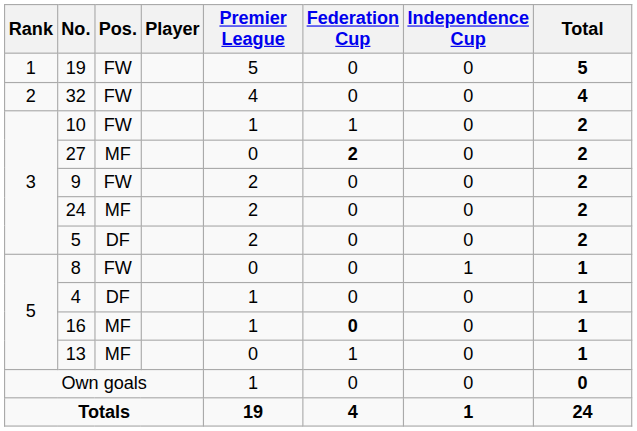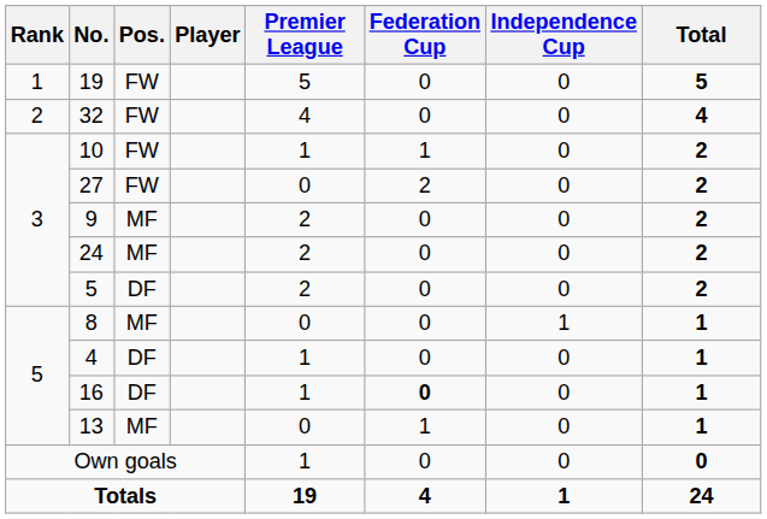 <table class="wikitable sortable alternance" style="text-align:center">
 <tr>
 <th>Rank</th>
 <th>No.</th>
 <th>Pos.</th>
 <th>Player</th>
 <th width="80"><a href='#'>Premier League</a></th>
 <th width="80"><a href='#'>Federation Cup</a></th>
 <th width="80"><a href='#'>Independence Cup</a></th>
 <th width="80">Total</th>
 </tr>
 <tr>
 <td>1</td>
 <td>19</td>
 <td>FW</td>
 <td></td>
 <td>5</td>
 <td>0</td>
 <td>0</td>
 <td><strong>5</strong></td>
 </tr>
 <tr>
 <td>2</td>
 <td>32</td>
 <td>FW</td>
 <td></td>
 <td>4</td>
 <td>0</td>
 <td>0</td>
 <td><strong>4</strong></td>
 </tr>
 <tr>
 <td rowspan="5">3</td>
 <td>10</td>
 <td>FW</td>
 <td></td>
 <td>1</td>
 <td>1</td>
 <td>0</td>
 <td><strong>2</strong></td>
 </tr>
 <tr>
 <td>27</td>
-<td>MF</td>
+<td>FW</td>
 <td></td>
 <td>0</td>
-<td><strong>2</strong></td>
+<td>2</td>
 <td>0</td>
 <td><strong>2</strong></td>
 </tr>
 <tr>
 <td>9</td>
-<td>FW</td>
+<td>MF</td>
 <td></td>
 <td>2</td>
 <td>0</td>
 <td>0</td>
 <td><strong>2</strong></td>
 </tr>
 <tr>
 <td>24</td>
 <td>MF</td>
 <td></td>
 <td>2</td>
 <td>0</td>
 <td>0</td>
 <td><strong>2</strong></td>
 </tr>
 <tr>
 <td>5</td>
 <td>DF</td>
 <td></td>
 <td>2</td>
 <td>0</td>
 <td>0</td>
 <td><strong>2</strong></td>
 </tr>
 <tr>
 <td rowspan="4">5</td>
 <td>8</td>
-<td>FW</td>
+<td>MF</td>
 <td></td>
 <td>0</td>
 <td>0</td>
 <td>1</td>
 <td><strong>1</strong></td>
 </tr>
 <tr>
 <td>4</td>
 <td>DF</td>
 <td></td>
 <td>1</td>
 <td>0</td>
 <td>0</td>
 <td><strong>1</strong></td>
 </tr>
 <tr>
 <td>16</td>
-<td>MF</td>
+<td>DF</td>
 <td></td>
 <td>1</td>
 <td><strong>0</strong></td>
 <td>0</td>
 <td><strong>1</strong></td>
 </tr>
 <tr>
 <td>13</td>
 <td>MF</td>
 <td></td>
 <td>0</td>
 <td>1</td>
 <td>0</td>
 <td><strong>1</strong></td>
 </tr>
 <tr>
 <td colspan="4">Own goals</td>
 <td>1</td>
 <td>0</td>
 <td>0</td>
 <td><strong>0</strong></td>
 </tr>
 <tr class="sortbottom">
 <td colspan="4"><strong>Totals</strong></td>
 <td><strong>19</strong></td>
 <td><strong>4</strong></td>
 <td><strong>1</strong></td>
 <td><strong>24</strong></td>
 </tr>
 </table>
